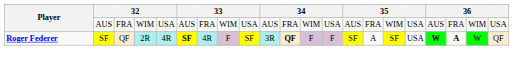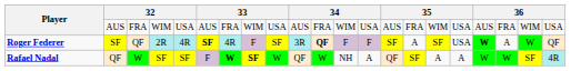 <table class=wikitable style=text-align:center;font-size:85%>
 <tr>
 <th rowspan="2" style="width:140px;">Player</th>
 <th colspan=4>32</th>
 <th colspan=4>33</th>
 <th colspan=4>34</th>
 <th colspan=4>35</th>
 <th colspan=4>36</th>
 </tr>
 <tr>
 <td>AUS</td>
 <td>FRA</td>
 <td>WIM</td>
 <td>USA</td>
 <td>AUS</td>
 <td>FRA</td>
 <td>WIM</td>
 <td>USA</td>
 <td>AUS</td>
 <td>FRA</td>
 <td>WIM</td>
 <td>USA</td>
 <td>AUS</td>
 <td>FRA</td>
 <td>WIM</td>
 <td>USA</td>
 <td>AUS</td>
 <td>FRA</td>
 <td>WIM</td>
 <td>USA</td>
 </tr>
 <tr>
 <td align=left> <strong><a href='#'>Roger Federer</a></strong></td>
 <td style="background:yellow;">SF</td>
 <td style="background:#ffebcd;">QF</td>
 <td style="background:#afeeee;">2R</td>
 <td style="background:#afeeee;">4R</td>
 <td bgcolor=yellow><strong>SF</strong></td>
 <td bgcolor=#afeeee>4R</td>
 <td bgcolor=thistle>F</td>
 <td bgcolor=yellow>SF</td>
 <td bgcolor=#afeeee>3R</td>
 <td style="background:#ffebcd;"><strong>QF</strong></td>
 <td bgcolor=thistle>F</td>
 <td bgcolor=thistle>F</td>
 <td bgcolor=yellow>SF</td>
 <td>A</td>
 <td bgcolor=yellow>SF</td>
 <td>USA</td>
 <td bgcolor=lime><strong>W</strong></td>
-<td><strong>A</strong></td>
+<td>A</td>
 <td bgcolor=lime>W</td>
 <td bgcolor="#ffebcd">QF</td>
 </tr>
+<tr>
+<td align=left> <strong><a href='#'>Rafael Nadal</a></strong></td>
+<td style="background:#ffebcd;">QF</td>
+<td bgcolor=lime>W</td>
+<td style="background:yellow;">SF</td>
+<td style="background:yellow;">SF</td>
+<td style="background:thistle;">F</td>
+<td bgcolor=lime><strong>W</strong></td>
+<td style="background:yellow;"><strong>SF</strong></td>
+<td bgcolor=lime>W</td>
+<td style="background:#ffebcd;">QF</td>
+<td bgcolor=lime>W</td>
+<td>NH</td>
+<td>A</td>
+<td style="background:#ffebcd;">QF</td>
+<td style="background:yellow;">SF</td>
+<td>A</td>
+<td>A</td>
+<td bgcolor=lime>W</td>
+<td bgcolor=lime>W</td>
+<td style="background:yellow;">SF</td>
+<td style="background:#afeeee;">4R</td>
+</tr>
 </table>
